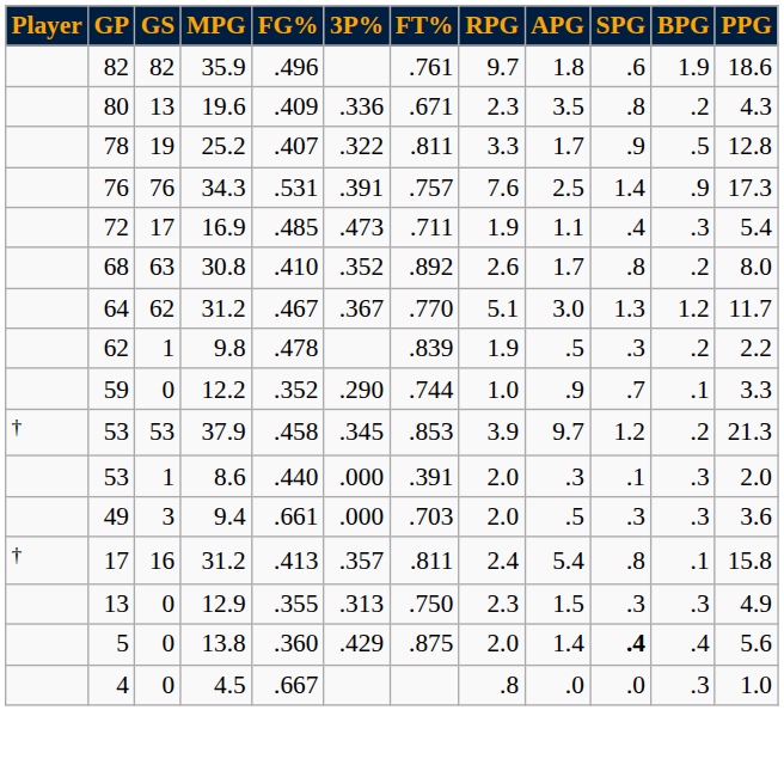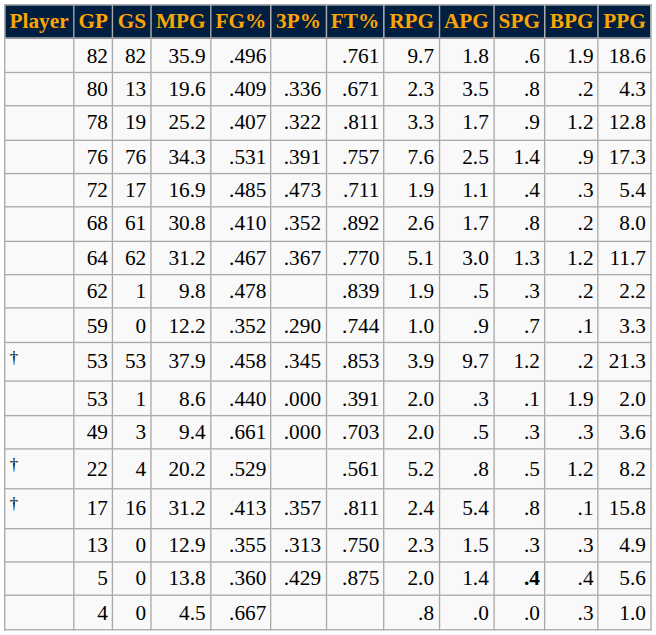 <table class="wikitable sortable" style="text-align:right;">
 <tr>
 <th style="background:#001E3F; color:#FCA404">Player</th>
 <th style="background:#001E3F; color:#FCA404">GP</th>
 <th style="background:#001E3F; color:#FCA404">GS</th>
 <th style="background:#001E3F; color:#FCA404">MPG</th>
 <th style="background:#001E3F; color:#FCA404">FG%</th>
 <th style="background:#001E3F; color:#FCA404">3P%</th>
 <th style="background:#001E3F; color:#FCA404">FT%</th>
 <th style="background:#001E3F; color:#FCA404">RPG</th>
 <th style="background:#001E3F; color:#FCA404">APG</th>
 <th style="background:#001E3F; color:#FCA404">SPG</th>
 <th style="background:#001E3F; color:#FCA404">BPG</th>
 <th style="background:#001E3F; color:#FCA404">PPG</th>
 </tr>
 <tr>
 <td style="text-align:left;"></td>
 <td>82</td>
 <td>82</td>
 <td>35.9</td>
 <td>.496</td>
 <td></td>
 <td>.761</td>
 <td>9.7</td>
 <td>1.8</td>
 <td>.6</td>
 <td>1.9</td>
 <td>18.6</td>
 </tr>
 <tr>
 <td style="text-align:left;"></td>
 <td>80</td>
 <td>13</td>
 <td>19.6</td>
 <td>.409</td>
 <td>.336</td>
 <td>.671</td>
 <td>2.3</td>
 <td>3.5</td>
 <td>.8</td>
 <td>.2</td>
 <td>4.3</td>
 </tr>
 <tr>
 <td style="text-align:left;"></td>
 <td>78</td>
 <td>19</td>
 <td>25.2</td>
 <td>.407</td>
 <td>.322</td>
 <td>.811</td>
 <td>3.3</td>
 <td>1.7</td>
 <td>.9</td>
-<td>.5</td>
+<td>1.2</td>
 <td>12.8</td>
 </tr>
 <tr>
 <td style="text-align:left;"></td>
 <td>76</td>
 <td>76</td>
 <td>34.3</td>
 <td>.531</td>
 <td>.391</td>
 <td>.757</td>
 <td>7.6</td>
 <td>2.5</td>
 <td>1.4</td>
 <td>.9</td>
 <td>17.3</td>
 </tr>
 <tr>
 <td style="text-align:left;"></td>
 <td>72</td>
 <td>17</td>
 <td>16.9</td>
 <td>.485</td>
 <td>.473</td>
 <td>.711</td>
 <td>1.9</td>
 <td>1.1</td>
 <td>.4</td>
 <td>.3</td>
 <td>5.4</td>
 </tr>
 <tr>
 <td style="text-align:left;"></td>
 <td>68</td>
-<td>63</td>
+<td>61</td>
 <td>30.8</td>
 <td>.410</td>
 <td>.352</td>
 <td>.892</td>
 <td>2.6</td>
 <td>1.7</td>
 <td>.8</td>
 <td>.2</td>
 <td>8.0</td>
 </tr>
 <tr>
 <td style="text-align:left;"></td>
 <td>64</td>
 <td>62</td>
 <td>31.2</td>
 <td>.467</td>
 <td>.367</td>
 <td>.770</td>
 <td>5.1</td>
 <td>3.0</td>
 <td>1.3</td>
 <td>1.2</td>
 <td>11.7</td>
 </tr>
 <tr>
 <td style="text-align:left;"></td>
 <td>62</td>
 <td>1</td>
 <td>9.8</td>
 <td>.478</td>
 <td></td>
 <td>.839</td>
 <td>1.9</td>
 <td>.5</td>
 <td>.3</td>
 <td>.2</td>
 <td>2.2</td>
 </tr>
 <tr>
 <td style="text-align:left;"></td>
 <td>59</td>
 <td>0</td>
 <td>12.2</td>
 <td>.352</td>
 <td>.290</td>
 <td>.744</td>
 <td>1.0</td>
 <td>.9</td>
 <td>.7</td>
 <td>.1</td>
 <td>3.3</td>
 </tr>
 <tr>
 <td style="text-align:left;"><sup>†</sup></td>
 <td>53</td>
 <td>53</td>
 <td>37.9</td>
 <td>.458</td>
 <td>.345</td>
 <td>.853</td>
 <td>3.9</td>
 <td>9.7</td>
 <td>1.2</td>
 <td>.2</td>
 <td>21.3</td>
 </tr>
 <tr>
 <td style="text-align:left;"></td>
 <td>53</td>
 <td>1</td>
 <td>8.6</td>
 <td>.440</td>
 <td>.000</td>
 <td>.391</td>
 <td>2.0</td>
 <td>.3</td>
 <td>.1</td>
-<td>.3</td>
+<td>1.9</td>
 <td>2.0</td>
 </tr>
 <tr>
 <td style="text-align:left;"></td>
 <td>49</td>
 <td>3</td>
 <td>9.4</td>
 <td>.661</td>
 <td>.000</td>
 <td>.703</td>
 <td>2.0</td>
 <td>.5</td>
 <td>.3</td>
 <td>.3</td>
 <td>3.6</td>
+</tr>
+<tr>
+<td style="text-align:left;"><sup>†</sup></td>
+<td>22</td>
+<td>4</td>
+<td>20.2</td>
+<td>.529</td>
+<td></td>
+<td>.561</td>
+<td>5.2</td>
+<td>.8</td>
+<td>.5</td>
+<td>1.2</td>
+<td>8.2</td>
 </tr>
 <tr>
 <td style="text-align:left;"><sup>†</sup></td>
 <td>17</td>
 <td>16</td>
 <td>31.2</td>
 <td>.413</td>
 <td>.357</td>
 <td>.811</td>
 <td>2.4</td>
 <td>5.4</td>
 <td>.8</td>
 <td>.1</td>
 <td>15.8</td>
 </tr>
 <tr>
 <td style="text-align:left;"></td>
 <td>13</td>
 <td>0</td>
 <td>12.9</td>
 <td>.355</td>
 <td>.313</td>
 <td>.750</td>
 <td>2.3</td>
 <td>1.5</td>
 <td>.3</td>
 <td>.3</td>
 <td>4.9</td>
 </tr>
 <tr>
 <td style="text-align:left;"></td>
 <td>5</td>
 <td>0</td>
 <td>13.8</td>
 <td>.360</td>
 <td>.429</td>
 <td>.875</td>
 <td>2.0</td>
 <td>1.4</td>
 <td><strong>.4</strong></td>
 <td>.4</td>
 <td>5.6</td>
 </tr>
 <tr>
 <td style="text-align:left;"></td>
 <td>4</td>
 <td>0</td>
 <td>4.5</td>
 <td>.667</td>
 <td></td>
 <td></td>
 <td>.8</td>
 <td>.0</td>
 <td>.0</td>
 <td>.3</td>
 <td>1.0</td>
 </tr>
 </table>
